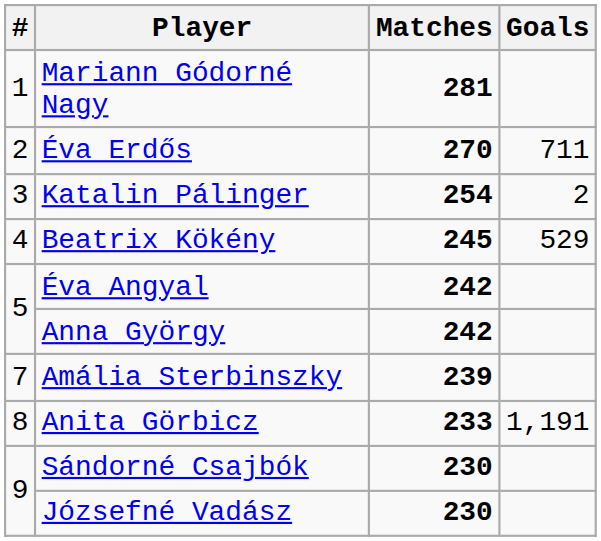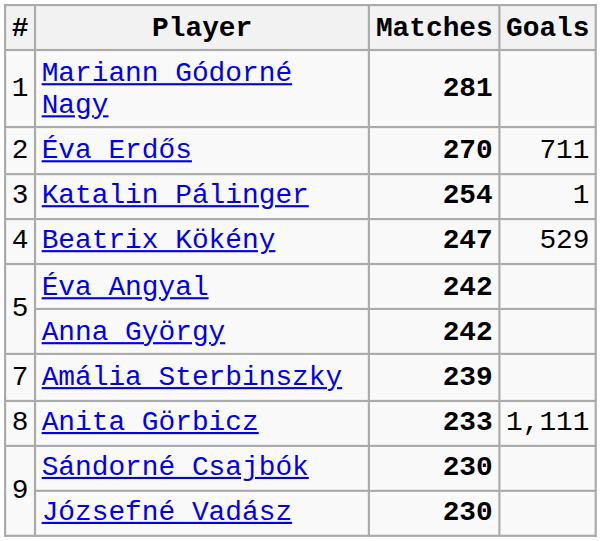 <table class="wikitable sortable" style="text-align: right;">
 <tr>
 <th>#</th>
 <th width="150px">Player</th>
 <th>Matches</th>
 <th>Goals</th>
 </tr>
 <tr>
 <td style="text-align: right;">1</td>
 <td style="text-align: left;"><a href='#'>Mariann Gódorné Nagy</a></td>
 <td><strong>281</strong></td>
 <td></td>
 </tr>
 <tr>
 <td style="text-align: right;">2</td>
 <td style="text-align: left;"><a href='#'>Éva Erdős</a></td>
 <td><strong>270</strong></td>
 <td>711</td>
 </tr>
 <tr>
 <td style="text-align: right;">3</td>
 <td style="text-align: left;"><a href='#'>Katalin Pálinger</a></td>
 <td><strong>254</strong></td>
-<td>2</td>
+<td>1</td>
 </tr>
 <tr>
 <td style="text-align: right;">4</td>
 <td style="text-align: left;"><a href='#'>Beatrix Kökény</a></td>
-<td><strong>245</strong></td>
+<td><strong>247</strong></td>
 <td>529</td>
 </tr>
 <tr>
 <td rowspan="2" style="text-align: right;">5</td>
 <td style="text-align: left;"><a href='#'>Éva Angyal</a></td>
 <td><strong>242</strong></td>
 <td></td>
 </tr>
 <tr>
 <td style="text-align: left;"><a href='#'>Anna György</a></td>
 <td><strong>242</strong></td>
 <td></td>
 </tr>
 <tr>
 <td style="text-align: right;">7</td>
 <td style="text-align: left;"><a href='#'>Amália Sterbinszky</a></td>
 <td><strong>239</strong></td>
 <td></td>
 </tr>
 <tr>
 <td style="text-align: right;">8</td>
 <td style="text-align: left;"><a href='#'>Anita Görbicz</a></td>
 <td><strong>233</strong></td>
-<td>1,191</td>
+<td>1,111</td>
 </tr>
 <tr>
 <td rowspan="2" style="text-align: right;">9</td>
 <td style="text-align: left;"><a href='#'>Sándorné Csajbók</a></td>
 <td><strong>230</strong></td>
 <td></td>
 </tr>
 <tr>
 <td style="text-align: left;"><a href='#'>Józsefné Vadász</a></td>
 <td><strong>230</strong></td>
 <td></td>
 </tr>
 </table>
